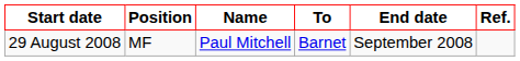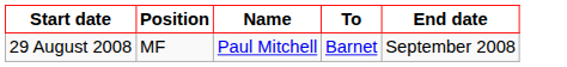 <table class="wikitable">
 <tr>
 <th style="background:#FFFFFF; color:black; border:1px solid red;">Start date</th>
 <th style="background:#FFFFFF; color:black; border:1px solid red;">Position</th>
 <th style="background:#FFFFFF; color:black; border:1px solid red;">Name</th>
 <th style="background:#FFFFFF; color:black; border:1px solid red;">To</th>
 <th style="background:#FFFFFF; color:black; border:1px solid red;">End date</th>
-<th style="background:#FFFFFF; color:black; border:1px solid red;">Ref.</th>
 </tr>
 <tr>
 <td>29 August 2008</td>
 <td>MF</td>
 <td> <a href='#'>Paul Mitchell</a></td>
 <td><a href='#'>Barnet</a></td>
 <td>September 2008</td>
-<td></td>
 </tr>
 </table>
